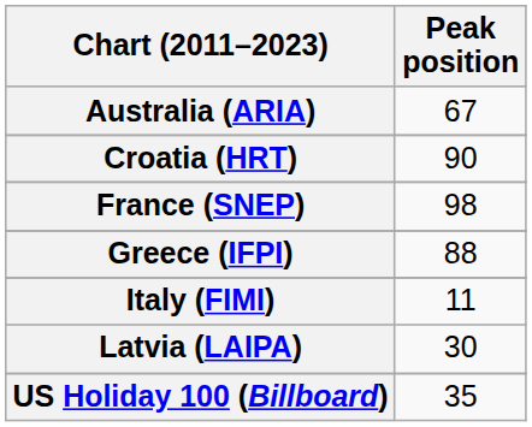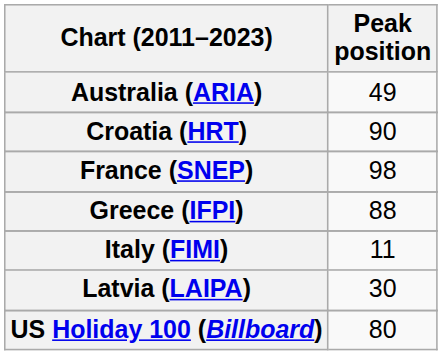 <table class="wikitable sortable plainrowheaders" style="text-align:center">
 <tr>
 <th scope="col">Chart (2011–2023)</th>
 <th scope="col">Peak<br>position</th>
 </tr>
 <tr>
 <th scope="row">Australia (<a href='#'>ARIA</a>)</th>
-<td>67</td>
+<td>49</td>
 </tr>
 <tr>
 </tr>
 <tr>
 <th scope="row">Croatia (<a href='#'>HRT</a>)</th>
 <td>90</td>
 </tr>
 <tr>
 </tr>
 <tr>
 </tr>
 <tr>
 <th scope="row">France (<a href='#'>SNEP</a>)</th>
 <td>98</td>
 </tr>
 <tr>
 </tr>
 <tr>
 <th scope="row">Greece (<a href='#'>IFPI</a>)</th>
 <td>88</td>
 </tr>
 <tr>
 </tr>
 <tr>
 </tr>
 <tr>
 <th scope="row">Italy (<a href='#'>FIMI</a>)</th>
 <td>11</td>
 </tr>
 <tr>
 <th scope="row">Latvia (<a href='#'>LAIPA</a>)</th>
 <td>30</td>
 </tr>
 <tr>
 </tr>
 <tr>
 </tr>
 <tr>
 </tr>
 <tr>
 </tr>
 <tr>
 </tr>
 <tr>
 </tr>
 <tr>
 </tr>
 <tr>
 </tr>
 <tr>
 <th scope="row">US <a href='#'>Holiday 100</a> (<em><a href='#'>Billboard</a></em>)</th>
-<td>35</td>
+<td>80</td>
 </tr>
 </table>
